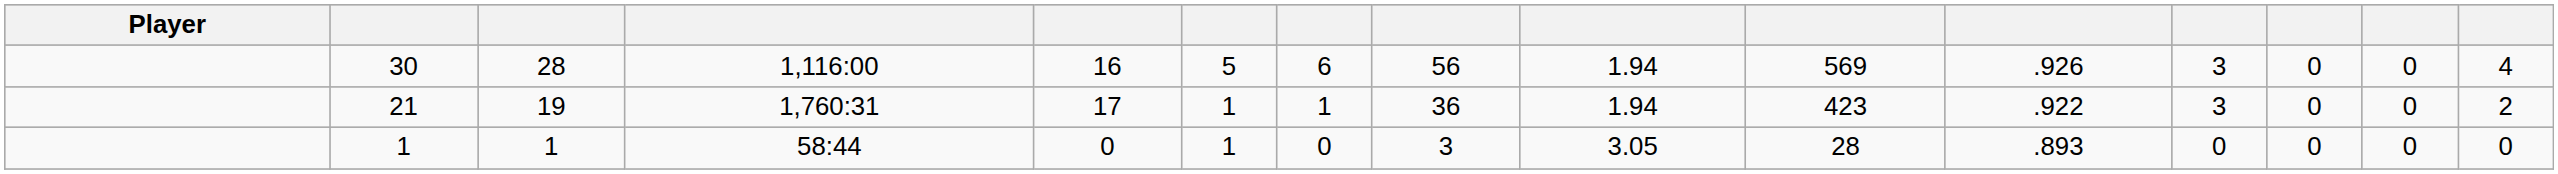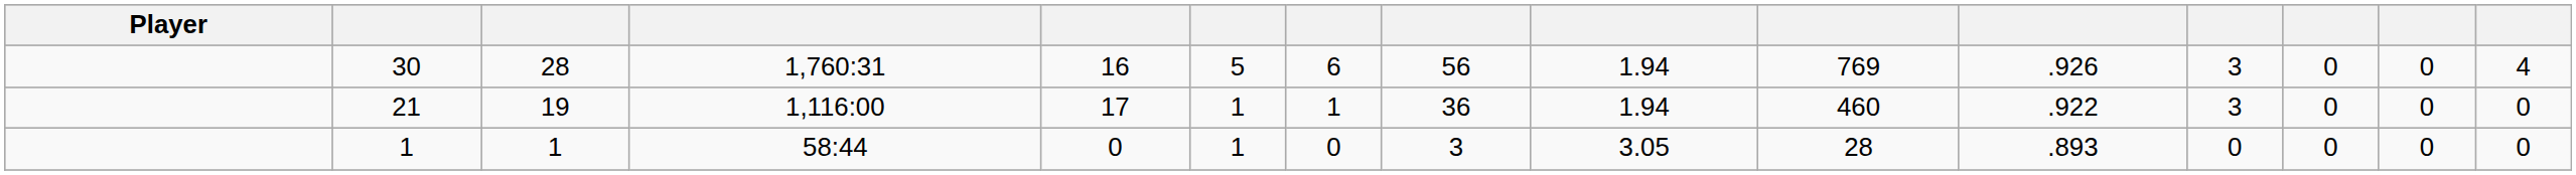 <table class="wikitable sortable" style="width:100%;">
 <tr style="text-align:center; background:#ddd;">
 <th>Player</th>
 <th></th>
 <th></th>
 <th></th>
 <th></th>
 <th></th>
 <th></th>
 <th></th>
 <th></th>
 <th></th>
 <th></th>
 <th></th>
 <th></th>
 <th></th>
 <th></th>
 </tr>
 <tr align=center>
 <td></td>
 <td>30</td>
 <td>28</td>
-<td>1,116:00</td>
+<td>1,760:31</td>
 <td>16</td>
 <td>5</td>
 <td>6</td>
 <td>56</td>
 <td>1.94</td>
-<td>569</td>
+<td>769</td>
 <td>.926</td>
 <td>3</td>
 <td>0</td>
 <td>0</td>
 <td>4</td>
 </tr>
 <tr align=center>
 <td></td>
 <td>21</td>
 <td>19</td>
-<td>1,760:31</td>
+<td>1,116:00</td>
 <td>17</td>
 <td>1</td>
 <td>1</td>
 <td>36</td>
 <td>1.94</td>
-<td>423</td>
+<td>460</td>
 <td>.922</td>
 <td>3</td>
 <td>0</td>
 <td>0</td>
-<td>2</td>
+<td>0</td>
 </tr>
 <tr align=center>
 <td></td>
 <td>1</td>
 <td>1</td>
 <td>58:44</td>
 <td>0</td>
 <td>1</td>
 <td>0</td>
 <td>3</td>
 <td>3.05</td>
 <td>28</td>
 <td>.893</td>
 <td>0</td>
 <td>0</td>
 <td>0</td>
 <td>0</td>
 </tr>
 </table>
